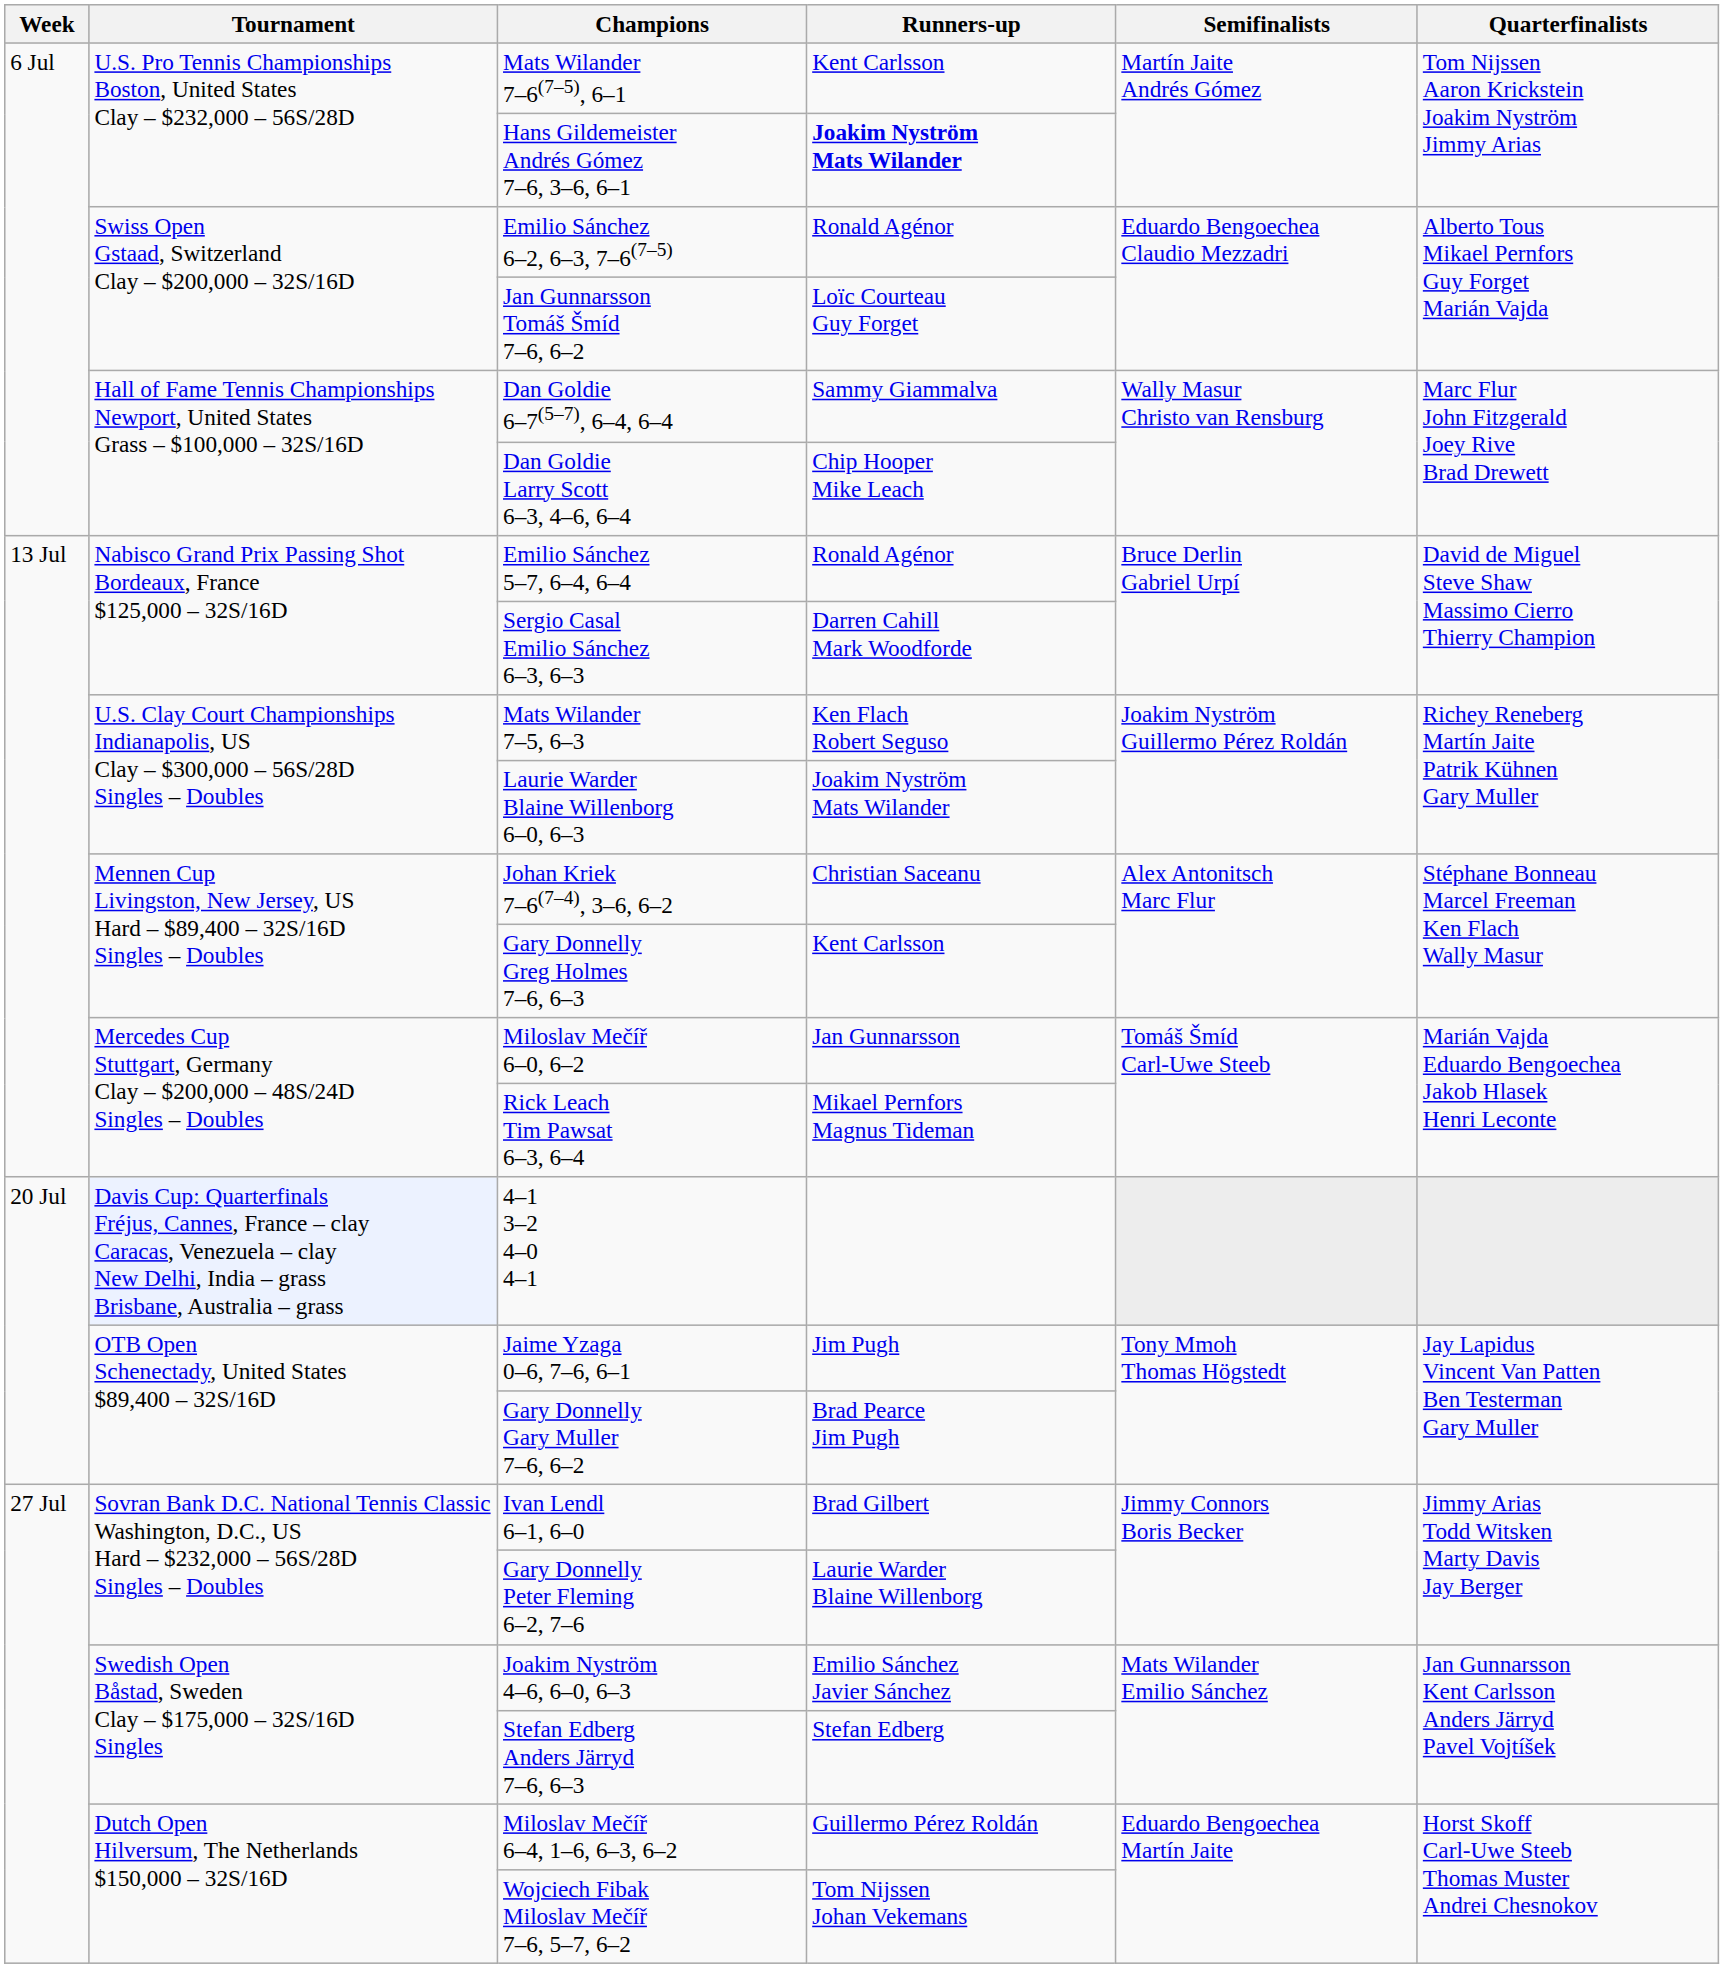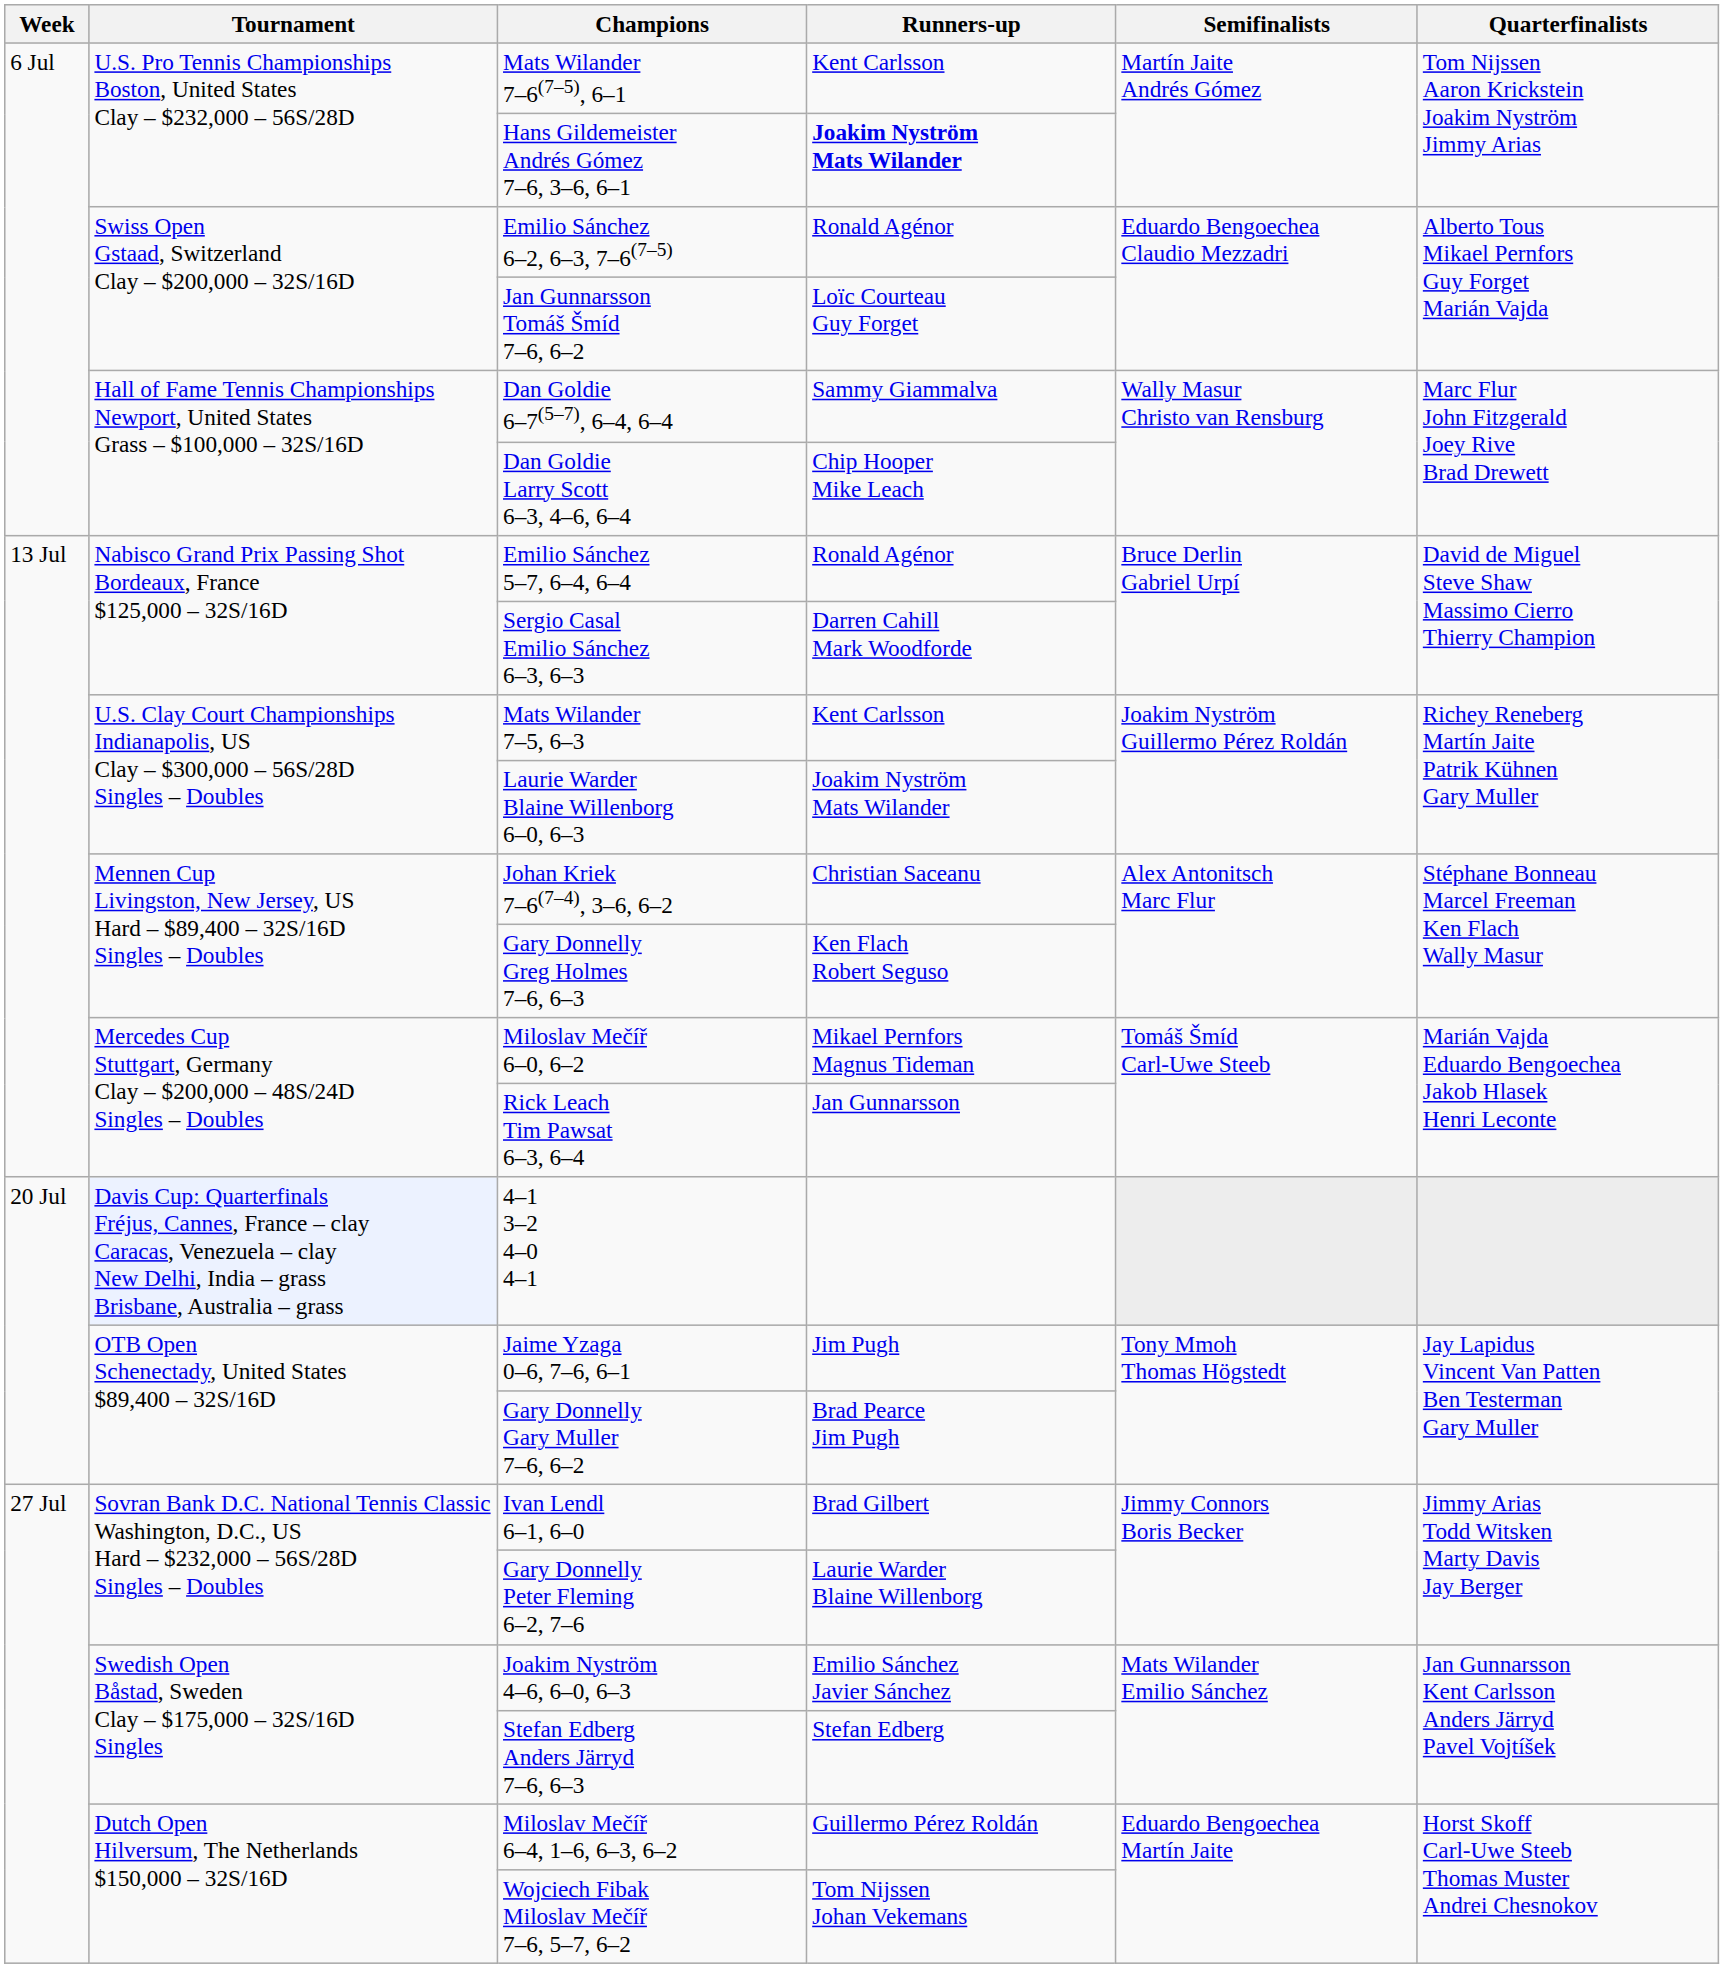 <table class=wikitable style=font-size:95%>
 <tr>
 <th style="width:48px;">Week</th>
 <th style="width:260px;">Tournament</th>
 <th style="width:195px;">Champions</th>
 <th style="width:195px;">Runners-up</th>
 <th style="width:190px;">Semifinalists</th>
 <th style="width:190px;">Quarterfinalists</th>
 </tr>
 <tr valign=top>
 <td rowspan="6">6 Jul</td>
 <td rowspan="2"><a href='#'>U.S. Pro Tennis Championships</a> <br> <a href='#'>Boston</a>, United States<br>Clay – $232,000 – 56S/28D</td>
 <td> <a href='#'>Mats Wilander</a> <br> 7–6<sup>(7–5)</sup>, 6–1</td>
 <td> <a href='#'>Kent Carlsson</a></td>
 <td rowspan="2"> <a href='#'>Martín Jaite</a> <br>  <a href='#'>Andrés Gómez</a></td>
 <td rowspan="2"> <a href='#'>Tom Nijssen</a> <br>  <a href='#'>Aaron Krickstein</a> <br>  <a href='#'>Joakim Nyström</a> <br>  <a href='#'>Jimmy Arias</a></td>
 </tr>
 <tr valign=top>
 <td> <a href='#'>Hans Gildemeister</a><br> <a href='#'>Andrés Gómez</a> <br> 7–6, 3–6, 6–1</td>
 <td><strong> <a href='#'>Joakim Nyström</a> <br>  <a href='#'>Mats Wilander</a></strong></td>
 </tr>
 <tr valign=top>
 <td rowspan="2"><a href='#'>Swiss Open</a><br> <a href='#'>Gstaad</a>, Switzerland<br>Clay – $200,000 – 32S/16D</td>
 <td> <a href='#'>Emilio Sánchez</a> <br> 6–2, 6–3, 7–6<sup>(7–5)</sup></td>
 <td> <a href='#'>Ronald Agénor</a></td>
 <td rowspan="2"> <a href='#'>Eduardo Bengoechea</a> <br>  <a href='#'>Claudio Mezzadri</a></td>
 <td rowspan="2"> <a href='#'>Alberto Tous</a> <br>  <a href='#'>Mikael Pernfors</a> <br>  <a href='#'>Guy Forget</a> <br>  <a href='#'>Marián Vajda</a></td>
 </tr>
 <tr valign=top>
 <td> <a href='#'>Jan Gunnarsson</a><br> <a href='#'>Tomáš Šmíd</a> <br> 7–6, 6–2</td>
 <td> <a href='#'>Loïc Courteau</a> <br>  <a href='#'>Guy Forget</a></td>
 </tr>
 <tr valign=top>
 <td rowspan="2"><a href='#'>Hall of Fame Tennis Championships</a><br> <a href='#'>Newport</a>, United States<br>Grass – $100,000 – 32S/16D</td>
 <td> <a href='#'>Dan Goldie</a><br>6–7<sup>(5–7)</sup>, 6–4, 6–4</td>
 <td> <a href='#'>Sammy Giammalva</a></td>
 <td rowspan="2"> <a href='#'>Wally Masur</a> <br>  <a href='#'>Christo van Rensburg</a></td>
 <td rowspan="2"> <a href='#'>Marc Flur</a> <br>  <a href='#'>John Fitzgerald</a> <br>  <a href='#'>Joey Rive</a> <br>  <a href='#'>Brad Drewett</a></td>
 </tr>
 <tr valign=top>
 <td> <a href='#'>Dan Goldie</a><br> <a href='#'>Larry Scott</a> <br> 6–3, 4–6, 6–4</td>
 <td> <a href='#'>Chip Hooper</a> <br>  <a href='#'>Mike Leach</a></td>
 </tr>
 <tr valign=top>
 <td rowspan="8">13 Jul</td>
 <td rowspan=2><a href='#'>Nabisco Grand Prix Passing Shot</a><br> <a href='#'>Bordeaux</a>, France<br>$125,000 – 32S/16D</td>
 <td> <a href='#'>Emilio Sánchez</a><br> 5–7, 6–4, 6–4</td>
 <td> <a href='#'>Ronald Agénor</a></td>
 <td rowspan=2> <a href='#'>Bruce Derlin</a><br> <a href='#'>Gabriel Urpí</a></td>
 <td rowspan=2> <a href='#'>David de Miguel</a><br> <a href='#'>Steve Shaw</a><br> <a href='#'>Massimo Cierro</a><br> <a href='#'>Thierry Champion</a></td>
 </tr>
 <tr valign=top>
 <td> <a href='#'>Sergio Casal</a><br> <a href='#'>Emilio Sánchez</a><br> 6–3, 6–3</td>
 <td> <a href='#'>Darren Cahill</a> <br>  <a href='#'>Mark Woodforde</a></td>
 </tr>
 <tr valign=top>
 <td rowspan=2><a href='#'>U.S. Clay Court Championships</a><br> <a href='#'>Indianapolis</a>, US <br> Clay – $300,000 – 56S/28D <br> <a href='#'>Singles</a> – <a href='#'>Doubles</a></td>
 <td> <a href='#'>Mats Wilander</a><br> 7–5, 6–3</td>
-<td> <a href='#'>Ken Flach</a> <br>  <a href='#'>Robert Seguso</a></td>
+<td> <a href='#'>Kent Carlsson</a></td>
 <td rowspan=2> <a href='#'>Joakim Nyström</a><br> <a href='#'>Guillermo Pérez Roldán</a></td>
 <td rowspan=2> <a href='#'>Richey Reneberg</a><br> <a href='#'>Martín Jaite</a><br> <a href='#'>Patrik Kühnen</a><br> <a href='#'>Gary Muller</a></td>
 </tr>
 <tr valign=top>
 <td> <a href='#'>Laurie Warder</a><br> <a href='#'>Blaine Willenborg</a><br> 6–0, 6–3</td>
 <td> <a href='#'>Joakim Nyström</a><br> <a href='#'>Mats Wilander</a></td>
 </tr>
 <tr valign=top>
 <td rowspan=2><a href='#'>Mennen Cup</a><br> <a href='#'>Livingston, New Jersey</a>, US <br>Hard – $89,400 – 32S/16D <br> <a href='#'>Singles</a> – <a href='#'>Doubles</a></td>
 <td> <a href='#'>Johan Kriek</a><br> 7–6<sup>(7–4)</sup>, 3–6, 6–2</td>
 <td> <a href='#'>Christian Saceanu</a></td>
 <td rowspan=2> <a href='#'>Alex Antonitsch</a><br> <a href='#'>Marc Flur</a></td>
 <td rowspan=2> <a href='#'>Stéphane Bonneau</a><br> <a href='#'>Marcel Freeman</a><br> <a href='#'>Ken Flach</a><br> <a href='#'>Wally Masur</a></td>
 </tr>
 <tr valign=top>
 <td> <a href='#'>Gary Donnelly</a><br> <a href='#'>Greg Holmes</a><br> 7–6, 6–3</td>
-<td> <a href='#'>Kent Carlsson</a></td>
+<td> <a href='#'>Ken Flach</a> <br>  <a href='#'>Robert Seguso</a></td>
 </tr>
 <tr valign=top>
 <td rowspan=2><a href='#'>Mercedes Cup</a><br> <a href='#'>Stuttgart</a>, Germany<br>Clay – $200,000 – 48S/24D <br> <a href='#'>Singles</a> – <a href='#'>Doubles</a></td>
 <td> <a href='#'>Miloslav Mečíř</a><br> 6–0, 6–2</td>
-<td> <a href='#'>Jan Gunnarsson</a></td>
+<td> <a href='#'>Mikael Pernfors</a><br>  <a href='#'>Magnus Tideman</a></td>
 <td rowspan=2> <a href='#'>Tomáš Šmíd</a><br> <a href='#'>Carl-Uwe Steeb</a></td>
 <td rowspan=2> <a href='#'>Marián Vajda</a><br> <a href='#'>Eduardo Bengoechea</a><br> <a href='#'>Jakob Hlasek</a><br> <a href='#'>Henri Leconte</a></td>
 </tr>
 <tr valign=top>
 <td> <a href='#'>Rick Leach</a> <br>  <a href='#'>Tim Pawsat</a><br> 6–3, 6–4</td>
-<td> <a href='#'>Mikael Pernfors</a><br>  <a href='#'>Magnus Tideman</a></td>
+<td> <a href='#'>Jan Gunnarsson</a></td>
 </tr>
 <tr valign=top>
 <td rowspan=3>20 Jul</td>
 <td bgcolor="#ECF2FF"><a href='#'>Davis Cup: Quarterfinals</a> <br> <a href='#'>Fréjus, Cannes</a>, France – clay <br><a href='#'>Caracas</a>, Venezuela – clay <br> <a href='#'>New Delhi</a>, India – grass<br><a href='#'>Brisbane</a>, Australia – grass</td>
 <td> 4–1<br> 3–2<br> 4–0<br> 4–1</td>
 <td><br><br><br></td>
 <td style="background:#ededed;"></td>
 <td style="background:#ededed;"></td>
 </tr>
 <tr valign=top>
 <td rowspan=2><a href='#'>OTB Open</a><br> <a href='#'>Schenectady</a>, United States<br>$89,400 – 32S/16D</td>
 <td> <a href='#'>Jaime Yzaga</a><br> 0–6, 7–6, 6–1</td>
 <td> <a href='#'>Jim Pugh</a></td>
 <td rowspan=2> <a href='#'>Tony Mmoh</a><br> <a href='#'>Thomas Högstedt</a></td>
 <td rowspan=2> <a href='#'>Jay Lapidus</a><br> <a href='#'>Vincent Van Patten</a><br> <a href='#'>Ben Testerman</a><br> <a href='#'>Gary Muller</a></td>
 </tr>
 <tr valign=top>
 <td> <a href='#'>Gary Donnelly</a>  <br>  <a href='#'>Gary Muller</a><br> 7–6, 6–2</td>
 <td> <a href='#'>Brad Pearce</a> <br>  <a href='#'>Jim Pugh</a></td>
 </tr>
 <tr valign=top>
 <td rowspan=6>27 Jul</td>
 <td rowspan=2><a href='#'>Sovran Bank D.C. National Tennis Classic</a> <br> Washington, D.C., US <br>Hard – $232,000 – 56S/28D <br> <a href='#'>Singles</a> – <a href='#'>Doubles</a></td>
 <td> <a href='#'>Ivan Lendl</a><br> 6–1, 6–0</td>
 <td> <a href='#'>Brad Gilbert</a></td>
 <td rowspan=2> <a href='#'>Jimmy Connors</a><br> <a href='#'>Boris Becker</a></td>
 <td rowspan=2> <a href='#'>Jimmy Arias</a><br> <a href='#'>Todd Witsken</a><br> <a href='#'>Marty Davis</a><br> <a href='#'>Jay Berger</a></td>
 </tr>
 <tr valign=top>
 <td> <a href='#'>Gary Donnelly</a> <br>  <a href='#'>Peter Fleming</a><br> 6–2, 7–6</td>
 <td> <a href='#'>Laurie Warder</a><br>  <a href='#'>Blaine Willenborg</a></td>
 </tr>
 <tr valign=top>
 <td rowspan=2><a href='#'>Swedish Open</a><br> <a href='#'>Båstad</a>, Sweden <br> Clay – $175,000 – 32S/16D <br> <a href='#'>Singles</a></td>
 <td> <a href='#'>Joakim Nyström</a><br> 4–6, 6–0, 6–3</td>
 <td> <a href='#'>Emilio Sánchez</a> <br>  <a href='#'>Javier Sánchez</a></td>
 <td rowspan=2> <a href='#'>Mats Wilander</a><br> <a href='#'>Emilio Sánchez</a></td>
 <td rowspan=2> <a href='#'>Jan Gunnarsson</a><br> <a href='#'>Kent Carlsson</a><br> <a href='#'>Anders Järryd</a><br> <a href='#'>Pavel Vojtíšek</a></td>
 </tr>
 <tr valign=top>
 <td> <a href='#'>Stefan Edberg</a> <br>  <a href='#'>Anders Järryd</a><br> 7–6, 6–3</td>
 <td> <a href='#'>Stefan Edberg</a></td>
 </tr>
 <tr valign=top>
 <td rowspan=2><a href='#'>Dutch Open</a><br> <a href='#'>Hilversum</a>, The Netherlands<br>$150,000 – 32S/16D</td>
 <td> <a href='#'>Miloslav Mečíř</a><br> 6–4, 1–6, 6–3, 6–2</td>
 <td> <a href='#'>Guillermo Pérez Roldán</a></td>
 <td rowspan=2> <a href='#'>Eduardo Bengoechea</a><br> <a href='#'>Martín Jaite</a></td>
 <td rowspan=2> <a href='#'>Horst Skoff</a><br> <a href='#'>Carl-Uwe Steeb</a><br> <a href='#'>Thomas Muster</a><br> <a href='#'>Andrei Chesnokov</a></td>
 </tr>
 <tr valign=top>
 <td> <a href='#'>Wojciech Fibak</a> <br>  <a href='#'>Miloslav Mečíř</a><br> 7–6, 5–7, 6–2</td>
 <td> <a href='#'>Tom Nijssen</a> <br>  <a href='#'>Johan Vekemans</a></td>
 </tr>
 </table>
